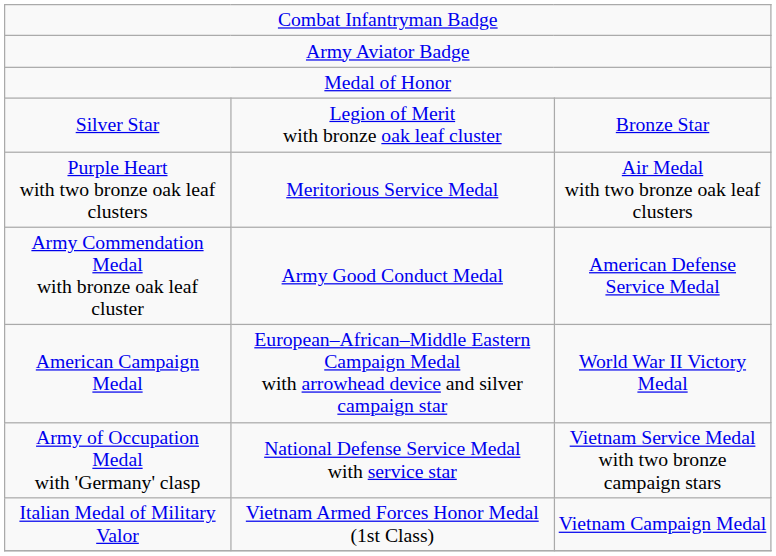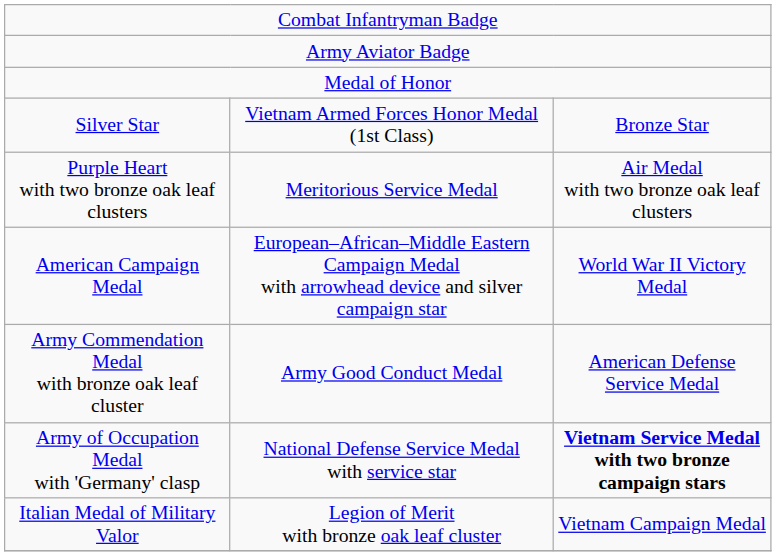 <table class="wikitable" style="margin:1em auto; text-align:center;">
 <tr>
 <td colspan="3"><a href='#'>Combat Infantryman Badge</a></td>
 </tr>
 <tr>
 <td colspan="3"><a href='#'>Army Aviator Badge</a></td>
 </tr>
 <tr>
 <td colspan="3"><a href='#'>Medal of Honor</a></td>
 </tr>
 <tr>
 <td><a href='#'>Silver Star</a></td>
-<td><a href='#'>Legion of Merit</a><br>with bronze <a href='#'>oak leaf cluster</a></td>
+<td><a href='#'>Vietnam Armed Forces Honor Medal</a><br>(1st Class)</td>
 <td><a href='#'>Bronze Star</a></td>
 </tr>
 <tr>
 <td><a href='#'>Purple Heart</a><br>with two bronze oak leaf clusters</td>
 <td><a href='#'>Meritorious Service Medal</a></td>
 <td><a href='#'>Air Medal</a><br>with two bronze oak leaf clusters</td>
 </tr>
 <tr>
+<td><a href='#'>American Campaign Medal</a></td>
+<td><a href='#'>European–African–Middle Eastern Campaign Medal</a><br>with <a href='#'>arrowhead device</a> and silver <a href='#'>campaign star</a></td>
+<td><a href='#'>World War II Victory Medal</a></td>
+</tr>
+<tr>
 <td><a href='#'>Army Commendation Medal</a><br>with bronze oak leaf cluster</td>
 <td><a href='#'>Army Good Conduct Medal</a></td>
 <td><a href='#'>American Defense Service Medal</a></td>
 </tr>
 <tr>
-<td><a href='#'>American Campaign Medal</a></td>
-<td><a href='#'>European–African–Middle Eastern Campaign Medal</a><br>with <a href='#'>arrowhead device</a> and silver <a href='#'>campaign star</a></td>
-<td><a href='#'>World War II Victory Medal</a></td>
-</tr>
-<tr>
 <td><a href='#'>Army of Occupation Medal</a><br>with 'Germany' clasp</td>
 <td><a href='#'>National Defense Service Medal</a><br>with <a href='#'>service star</a></td>
-<td><a href='#'>Vietnam Service Medal</a><br>with two bronze campaign stars</td>
+<td><strong><a href='#'>Vietnam Service Medal</a><br>with two bronze campaign stars</strong></td>
 </tr>
 <tr>
 <td><a href='#'>Italian Medal of Military Valor</a></td>
-<td><a href='#'>Vietnam Armed Forces Honor Medal</a><br>(1st Class)</td>
+<td><a href='#'>Legion of Merit</a><br>with bronze <a href='#'>oak leaf cluster</a></td>
 <td><a href='#'>Vietnam Campaign Medal</a></td>
 </tr>
 <tr>
 </tr>
 </table>
